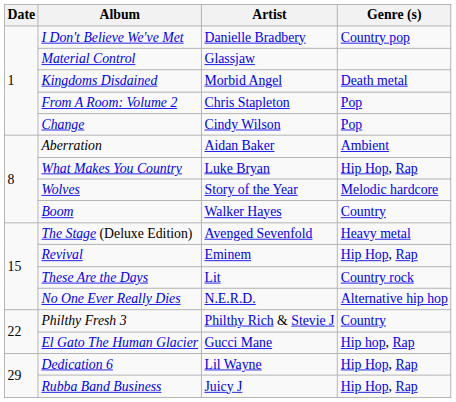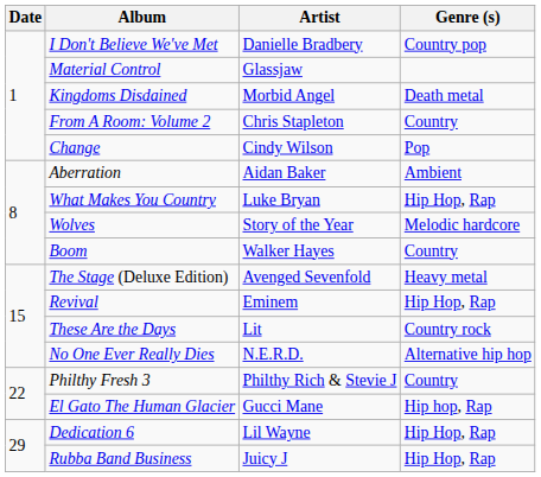 <table class="wikitable">
 <tr>
 <th>Date</th>
 <th>Album</th>
 <th>Artist</th>
 <th>Genre (s)</th>
 </tr>
 <tr>
 <td rowspan="5">1</td>
 <td><em><a href='#'>I Don't Believe We've Met</a></em></td>
 <td><a href='#'>Danielle Bradbery</a></td>
 <td><a href='#'>Country pop</a></td>
 </tr>
 <tr>
 <td><em><a href='#'>Material Control</a></em></td>
 <td><a href='#'>Glassjaw</a></td>
 <td></td>
 </tr>
 <tr>
 <td><em><a href='#'>Kingdoms Disdained</a></em></td>
 <td><a href='#'>Morbid Angel</a></td>
 <td><a href='#'>Death metal</a></td>
 </tr>
 <tr>
 <td><em><a href='#'>From A Room: Volume 2</a></em></td>
 <td><a href='#'>Chris Stapleton</a></td>
-<td><a href='#'>Pop</a></td>
+<td><a href='#'>Country</a></td>
 </tr>
 <tr>
 <td><em><a href='#'>Change</a></em></td>
 <td><a href='#'>Cindy Wilson</a></td>
 <td><a href='#'>Pop</a></td>
 </tr>
 <tr>
 <td rowspan="4">8</td>
 <td><em>Aberration</em></td>
 <td><a href='#'>Aidan Baker</a></td>
 <td><a href='#'>Ambient</a></td>
 </tr>
 <tr>
 <td><em><a href='#'>What Makes You Country</a></em></td>
 <td><a href='#'>Luke Bryan</a></td>
 <td><a href='#'>Hip Hop</a>, <a href='#'>Rap</a></td>
 </tr>
 <tr>
 <td><em><a href='#'>Wolves</a></em></td>
 <td><a href='#'>Story of the Year</a></td>
 <td><a href='#'>Melodic hardcore</a></td>
 </tr>
 <tr>
 <td><em><a href='#'>Boom</a></em></td>
 <td><a href='#'>Walker Hayes</a></td>
 <td><a href='#'>Country</a></td>
 </tr>
 <tr>
 <td rowspan="4">15</td>
 <td><em><a href='#'>The Stage</a></em> (Deluxe Edition)</td>
 <td><a href='#'>Avenged Sevenfold</a></td>
 <td><a href='#'>Heavy metal</a></td>
 </tr>
 <tr>
 <td><em><a href='#'>Revival</a></em></td>
 <td><a href='#'>Eminem</a></td>
 <td><a href='#'>Hip Hop</a>, <a href='#'>Rap</a></td>
 </tr>
 <tr>
 <td><em><a href='#'>These Are the Days</a></em></td>
 <td><a href='#'>Lit</a></td>
 <td><a href='#'>Country rock</a></td>
 </tr>
 <tr>
 <td><em><a href='#'>No One Ever Really Dies</a></em></td>
 <td><a href='#'>N.E.R.D.</a></td>
 <td><a href='#'>Alternative hip hop</a></td>
 </tr>
 <tr>
 <td rowspan="2">22</td>
 <td><em>Philthy Fresh 3</em></td>
 <td><a href='#'>Philthy Rich</a> & <a href='#'>Stevie J</a></td>
 <td><a href='#'>Country</a></td>
 </tr>
 <tr>
 <td><em><a href='#'>El Gato The Human Glacier</a></em></td>
 <td><a href='#'>Gucci Mane</a></td>
 <td><a href='#'>Hip hop</a>, <a href='#'>Rap</a></td>
 </tr>
 <tr>
 <td rowspan="2">29</td>
 <td><em><a href='#'>Dedication 6</a></em></td>
 <td><a href='#'>Lil Wayne</a></td>
 <td><a href='#'>Hip Hop</a>, <a href='#'>Rap</a></td>
 </tr>
 <tr>
 <td><em><a href='#'>Rubba Band Business</a></em></td>
 <td><a href='#'>Juicy J</a></td>
 <td><a href='#'>Hip Hop</a>, <a href='#'>Rap</a></td>
 </tr>
 </table>
